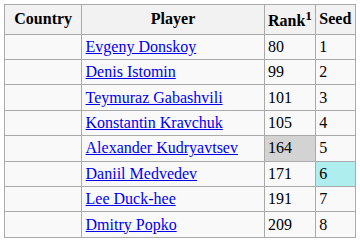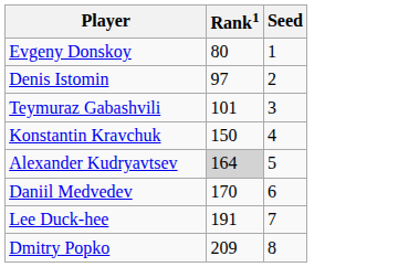 <table class="sortable wikitable">
 <tr>
-<th width="70">Country</th>
 <th width="175">Player</th>
 <th>Rank<sup>1</sup></th>
 <th>Seed</th>
 </tr>
 <tr>
-<td></td>
 <td><a href='#'>Evgeny Donskoy</a></td>
 <td>80</td>
 <td>1</td>
 </tr>
 <tr>
-<td></td>
 <td><a href='#'>Denis Istomin</a></td>
-<td>99</td>
+<td>97</td>
 <td>2</td>
 </tr>
 <tr>
-<td></td>
 <td><a href='#'>Teymuraz Gabashvili</a></td>
 <td>101</td>
 <td>3</td>
 </tr>
 <tr>
-<td></td>
 <td><a href='#'>Konstantin Kravchuk</a></td>
-<td>105</td>
+<td>150</td>
 <td>4</td>
 </tr>
 <tr>
-<td></td>
 <td><a href='#'>Alexander Kudryavtsev</a></td>
 <td style="background: lightgrey;">164</td>
 <td>5</td>
 </tr>
 <tr>
-<td></td>
 <td><a href='#'>Daniil Medvedev</a></td>
-<td>171</td>
-<td style="background: paleturquoise;">6</td>
+<td>170</td>
+<td>6</td>
 </tr>
 <tr>
-<td></td>
 <td><a href='#'>Lee Duck-hee</a></td>
 <td>191</td>
 <td>7</td>
 </tr>
 <tr>
-<td></td>
 <td><a href='#'>Dmitry Popko</a></td>
 <td>209</td>
 <td>8</td>
 </tr>
 </table>
